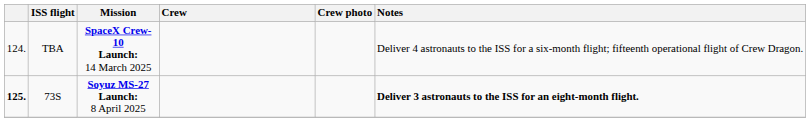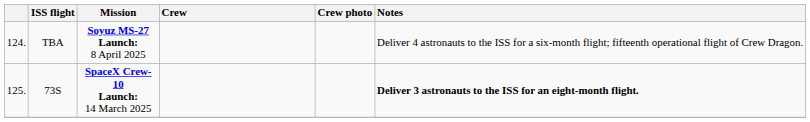 <table class="wikitable">
 <tr style="background:#efefef;">
 <th></th>
 <th>ISS flight</th>
 <th style="width:113px;">Mission</th>
 <th style="text-align:left; width:222px;">Crew</th>
 <th>Crew photo</th>
 <th style="text-align:left">Notes</th>
 </tr>
 <tr>
 <td style="text-align:center;">124.</td>
 <td style="text-align:center;">TBA</td>
-<td style="text-align:center;"><strong><a href='#'>SpaceX Crew-10</a></strong> <br> <strong>Launch:</strong> <br> 14 March 2025</td>
+<td style="text-align:center;"><strong><a href='#'>Soyuz MS-27</a></strong><br> <strong>Launch:</strong> <br> 8 April 2025</td>
 <td></td>
 <td></td>
 <td>Deliver 4 astronauts to the ISS for a six-month flight; fifteenth operational flight of Crew Dragon.</td>
 </tr>
 <tr>
-<td style="text-align:center;"><strong>125.</strong></td>
+<td style="text-align:center;">125.</td>
 <td style="text-align:center;">73S</td>
-<td style="text-align:center;"><strong><a href='#'>Soyuz MS-27</a></strong><br> <strong>Launch:</strong> <br> 8 April 2025</td>
+<td style="text-align:center;"><strong><a href='#'>SpaceX Crew-10</a></strong> <br> <strong>Launch:</strong> <br> 14 March 2025</td>
 <td></td>
 <td></td>
 <td><strong>Deliver 3 astronauts to the ISS for an eight-month flight.</strong></td>
 </tr>
 <tr>
 </tr>
 </table>
